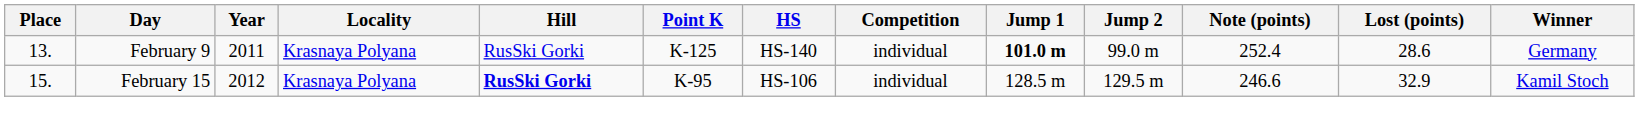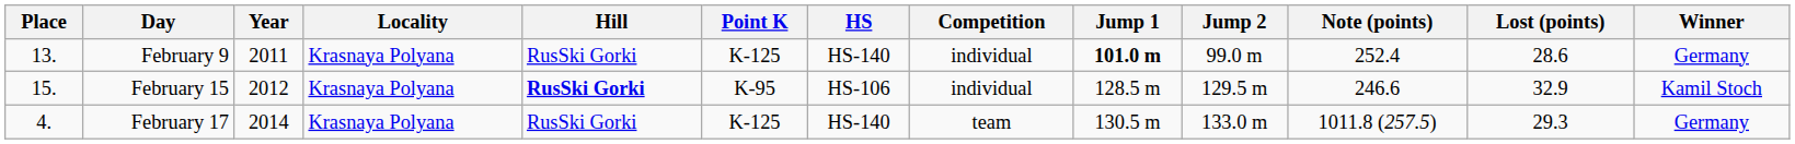 <table width=100% class=wikitable style="font-size: 89%; text-align:center">
 <tr>
 <th>Place</th>
 <th>Day</th>
 <th>Year</th>
 <th>Locality</th>
 <th>Hill</th>
 <th><a href='#'>Point K</a></th>
 <th><a href='#'>HS</a></th>
 <th>Competition</th>
 <th>Jump 1</th>
 <th>Jump 2</th>
 <th>Note (points)</th>
 <th>Lost (points)</th>
 <th>Winner</th>
 </tr>
 <tr>
 <td>13.</td>
 <td align=right>February 9</td>
 <td>2011</td>
 <td align=left><a href='#'>Krasnaya Polyana</a></td>
 <td align=left><a href='#'>RusSki Gorki</a></td>
 <td>K-125</td>
 <td>HS-140</td>
 <td>individual</td>
 <td><strong>101.0 m</strong></td>
 <td>99.0 m</td>
 <td>252.4</td>
 <td>28.6</td>
 <td><a href='#'>Germany</a></td>
 </tr>
 <tr>
 <td>15.</td>
 <td align=right>February 15</td>
 <td>2012</td>
 <td align=left><a href='#'>Krasnaya Polyana</a></td>
 <td align=left><strong><a href='#'>RusSki Gorki</a></strong></td>
 <td>K-95</td>
 <td>HS-106</td>
 <td>individual</td>
 <td>128.5 m</td>
 <td>129.5 m</td>
 <td>246.6</td>
 <td>32.9</td>
 <td><a href='#'>Kamil Stoch</a></td>
 </tr>
+<tr>
+<td>4.</td>
+<td align=right>February 17</td>
+<td>2014</td>
+<td align=left><a href='#'>Krasnaya Polyana</a></td>
+<td align=left><a href='#'>RusSki Gorki</a></td>
+<td>K-125</td>
+<td>HS-140</td>
+<td>team</td>
+<td>130.5 m</td>
+<td>133.0 m</td>
+<td>1011.8 (<em>257.5</em>)</td>
+<td>29.3</td>
+<td><a href='#'>Germany</a></td>
+</tr>
 </table>
